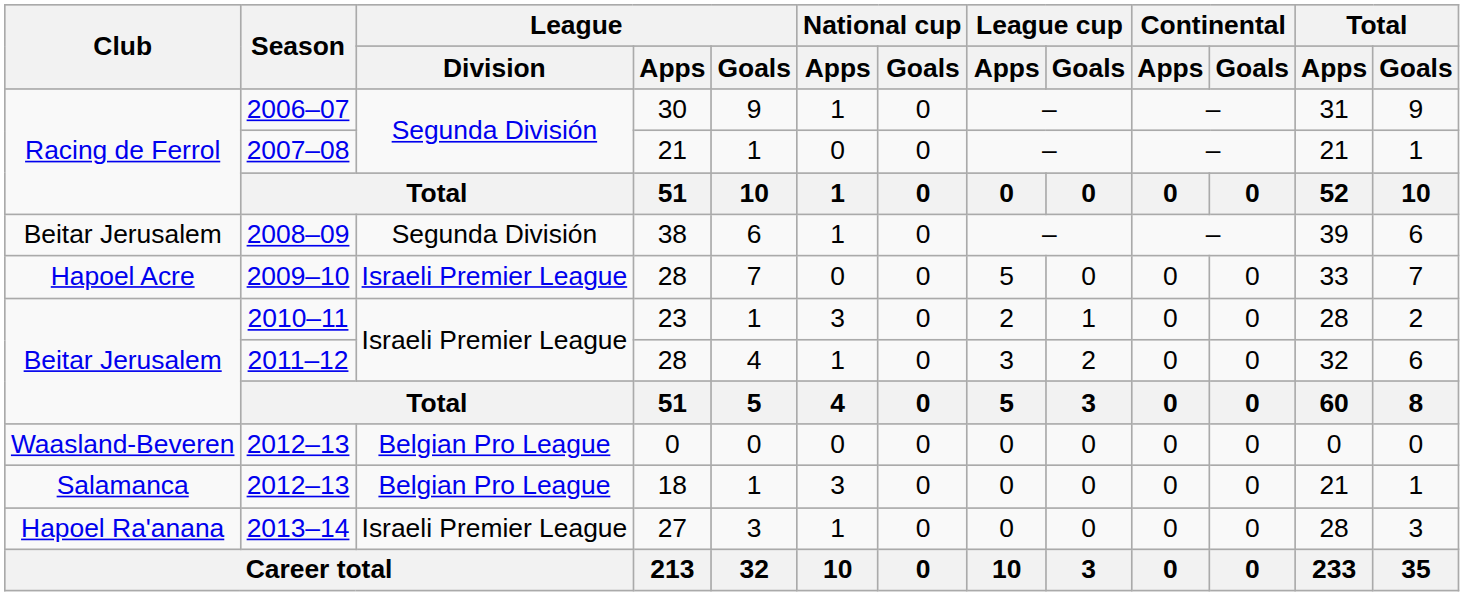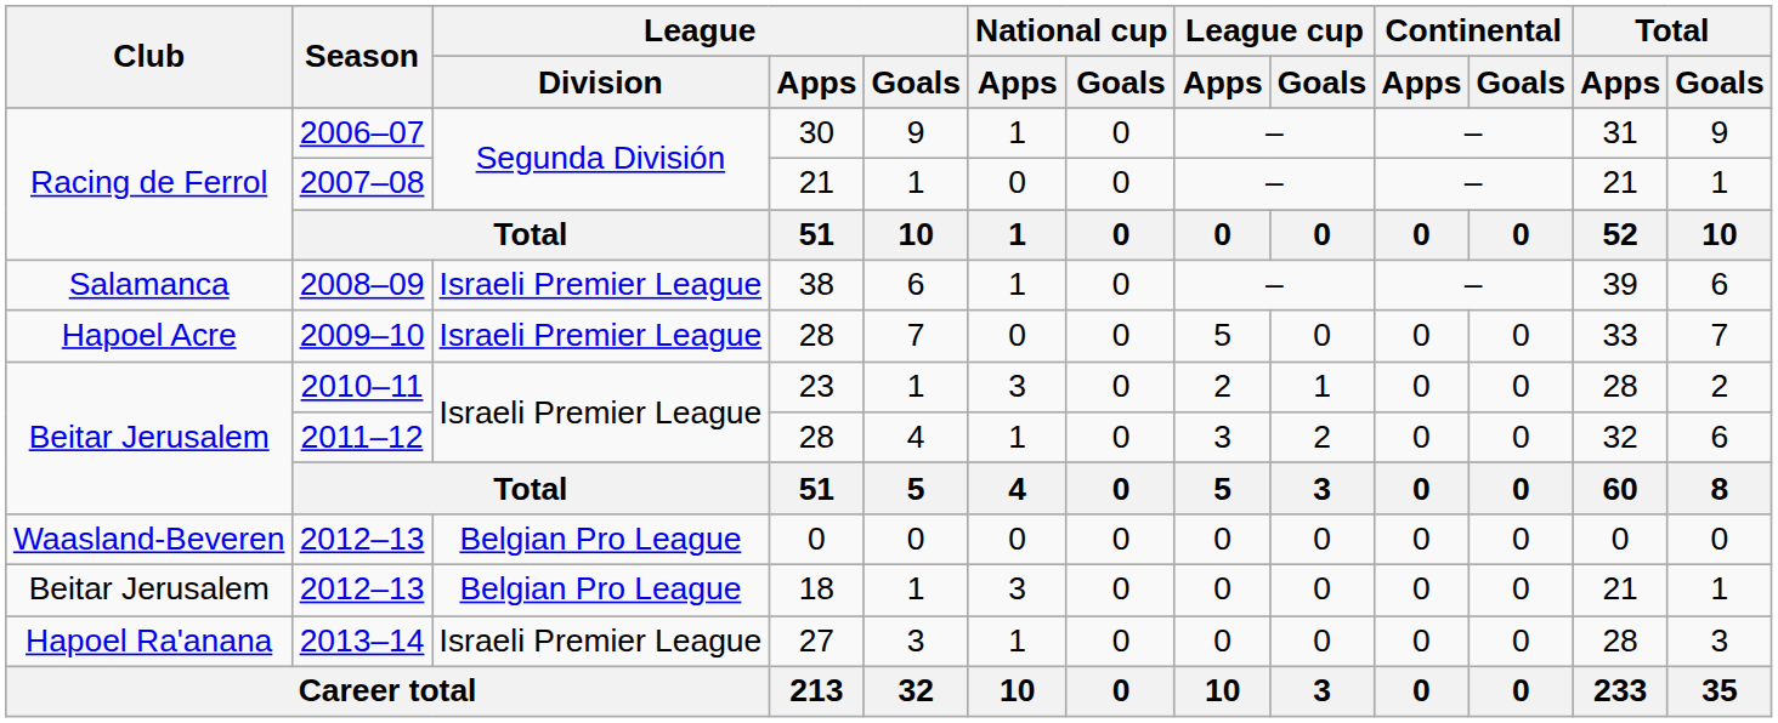 <table class="wikitable" style="text-align:center">
 <tr>
 <th rowspan="2">Club</th>
 <th rowspan="2">Season</th>
 <th colspan="3">League</th>
 <th colspan="2">National cup</th>
 <th colspan="2">League cup</th>
 <th colspan="2">Continental</th>
 <th colspan="2">Total</th>
 </tr>
 <tr>
 <th>Division</th>
 <th>Apps</th>
 <th>Goals</th>
 <th>Apps</th>
 <th>Goals</th>
 <th>Apps</th>
 <th>Goals</th>
 <th>Apps</th>
 <th>Goals</th>
 <th>Apps</th>
 <th>Goals</th>
 </tr>
 <tr>
 <td rowspan="3"><a href='#'>Racing de Ferrol</a></td>
 <td><a href='#'>2006–07</a></td>
 <td rowspan="2"><a href='#'>Segunda División</a></td>
 <td>30</td>
 <td>9</td>
 <td>1</td>
 <td>0</td>
 <td colspan="2">–</td>
 <td colspan="2">–</td>
 <td>31</td>
 <td>9</td>
 </tr>
 <tr>
 <td><a href='#'>2007–08</a></td>
 <td>21</td>
 <td>1</td>
 <td>0</td>
 <td>0</td>
 <td colspan="2">–</td>
 <td colspan="2">–</td>
 <td>21</td>
 <td>1</td>
 </tr>
 <tr>
 <th colspan="2">Total</th>
 <th>51</th>
 <th>10</th>
 <th>1</th>
 <th>0</th>
 <th>0</th>
 <th>0</th>
 <th>0</th>
 <th>0</th>
 <th>52</th>
 <th>10</th>
 </tr>
 <tr>
-<td>Beitar Jerusalem</td>
+<td><a href='#'>Salamanca</a></td>
 <td><a href='#'>2008–09</a></td>
-<td>Segunda División</td>
+<td><a href='#'>Israeli Premier League</a></td>
 <td>38</td>
 <td>6</td>
 <td>1</td>
 <td>0</td>
 <td colspan="2">–</td>
 <td colspan="2">–</td>
 <td>39</td>
 <td>6</td>
 </tr>
 <tr>
 <td><a href='#'>Hapoel Acre</a></td>
 <td><a href='#'>2009–10</a></td>
 <td><a href='#'>Israeli Premier League</a></td>
 <td>28</td>
 <td>7</td>
 <td>0</td>
 <td>0</td>
 <td>5</td>
 <td>0</td>
 <td>0</td>
 <td>0</td>
 <td>33</td>
 <td>7</td>
 </tr>
 <tr>
 <td rowspan="3"><a href='#'>Beitar Jerusalem</a></td>
 <td><a href='#'>2010–11</a></td>
 <td rowspan="2">Israeli Premier League</td>
 <td>23</td>
 <td>1</td>
 <td>3</td>
 <td>0</td>
 <td>2</td>
 <td>1</td>
 <td>0</td>
 <td>0</td>
 <td>28</td>
 <td>2</td>
 </tr>
 <tr>
 <td><a href='#'>2011–12</a></td>
 <td>28</td>
 <td>4</td>
 <td>1</td>
 <td>0</td>
 <td>3</td>
 <td>2</td>
 <td>0</td>
 <td>0</td>
 <td>32</td>
 <td>6</td>
 </tr>
 <tr>
 <th colspan="2">Total</th>
 <th>51</th>
 <th>5</th>
 <th>4</th>
 <th>0</th>
 <th>5</th>
 <th>3</th>
 <th>0</th>
 <th>0</th>
 <th>60</th>
 <th>8</th>
 </tr>
 <tr>
 <td><a href='#'>Waasland-Beveren</a></td>
 <td><a href='#'>2012–13</a></td>
 <td><a href='#'>Belgian Pro League</a></td>
 <td>0</td>
 <td>0</td>
 <td>0</td>
 <td>0</td>
 <td>0</td>
 <td>0</td>
 <td>0</td>
 <td>0</td>
 <td>0</td>
 <td>0</td>
 </tr>
 <tr>
-<td><a href='#'>Salamanca</a></td>
+<td>Beitar Jerusalem</td>
 <td><a href='#'>2012–13</a></td>
 <td><a href='#'>Belgian Pro League</a></td>
 <td>18</td>
 <td>1</td>
 <td>3</td>
 <td>0</td>
 <td>0</td>
 <td>0</td>
 <td>0</td>
 <td>0</td>
 <td>21</td>
 <td>1</td>
 </tr>
 <tr>
 <td><a href='#'>Hapoel Ra'anana</a></td>
 <td><a href='#'>2013–14</a></td>
 <td>Israeli Premier League</td>
 <td>27</td>
 <td>3</td>
 <td>1</td>
 <td>0</td>
 <td>0</td>
 <td>0</td>
 <td>0</td>
 <td>0</td>
 <td>28</td>
 <td>3</td>
 </tr>
 <tr>
 <th colspan="3">Career total</th>
 <th>213</th>
 <th>32</th>
 <th>10</th>
 <th>0</th>
 <th>10</th>
 <th>3</th>
 <th>0</th>
 <th>0</th>
 <th>233</th>
 <th>35</th>
 </tr>
 </table>
